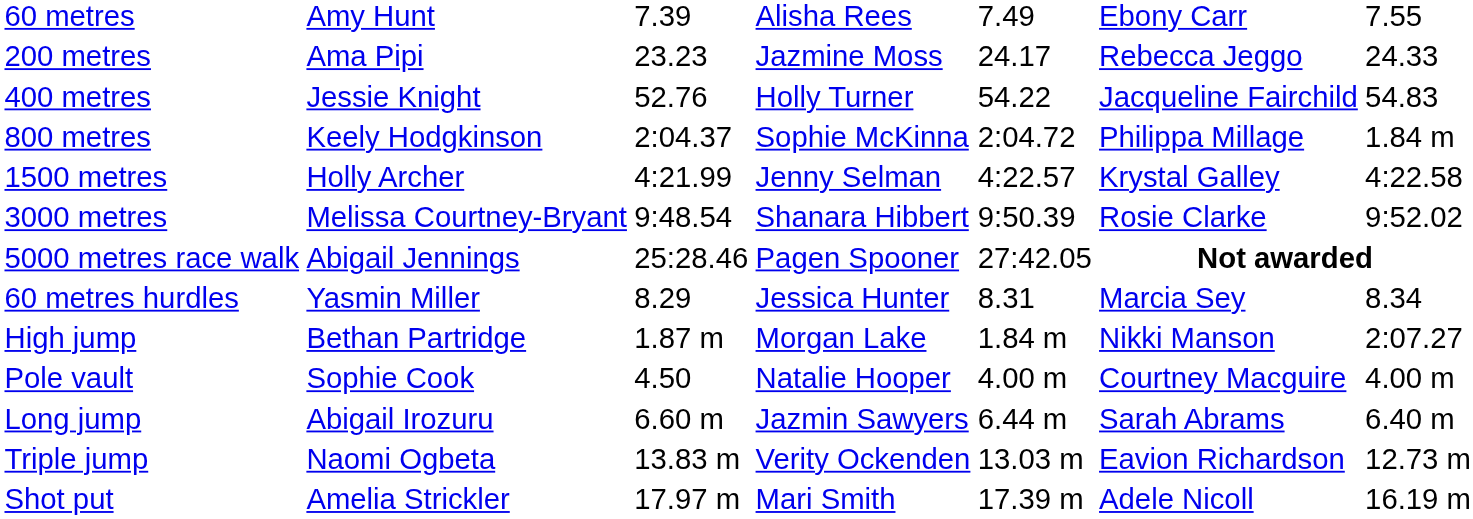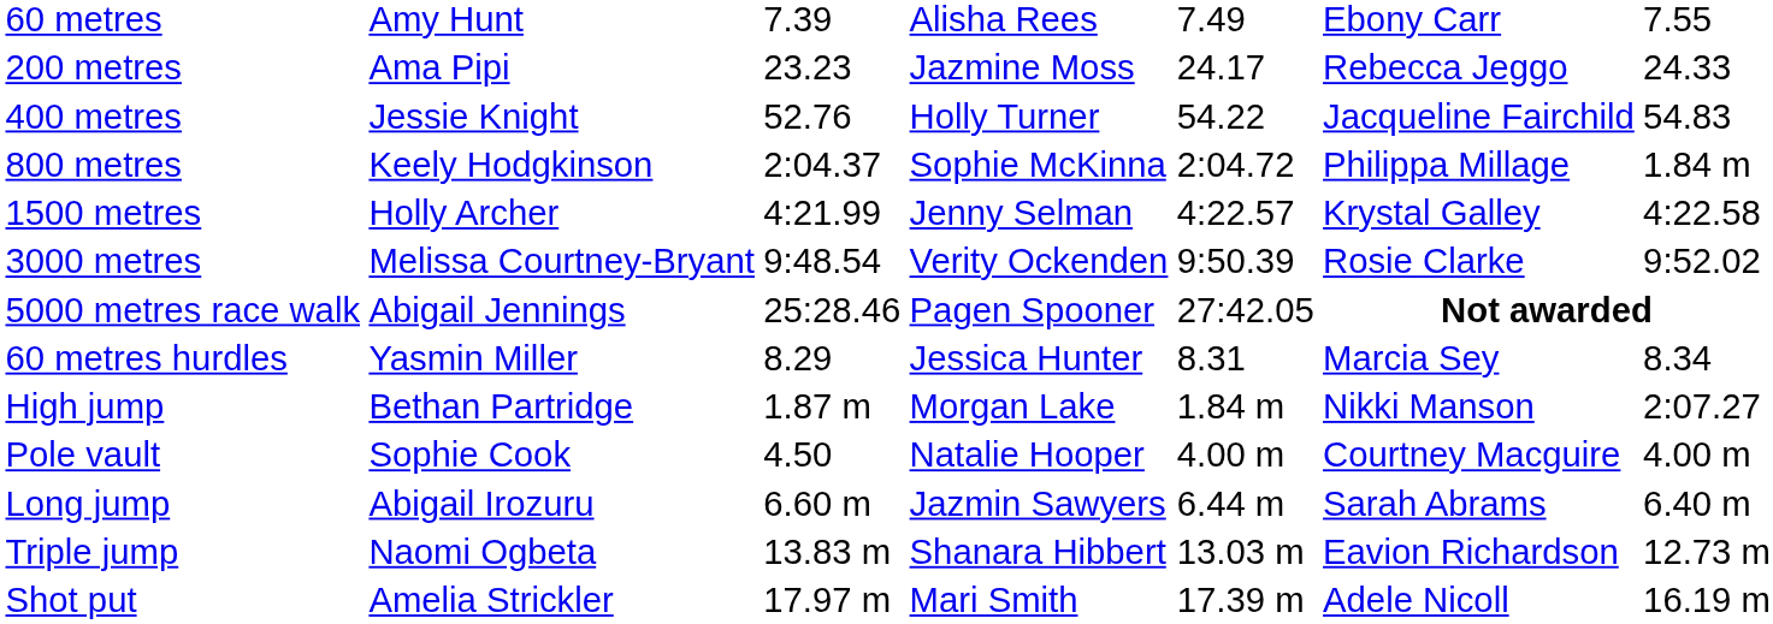 <table>
 <tr>
 <td><a href='#'>60 metres</a></td>
 <td><a href='#'>Amy Hunt</a></td>
 <td>7.39</td>
 <td><a href='#'>Alisha Rees</a></td>
 <td>7.49</td>
 <td><a href='#'>Ebony Carr</a></td>
 <td>7.55</td>
 </tr>
 <tr>
 <td><a href='#'>200 metres</a></td>
 <td><a href='#'>Ama Pipi</a></td>
 <td>23.23</td>
 <td><a href='#'>Jazmine Moss</a></td>
 <td>24.17</td>
 <td><a href='#'>Rebecca Jeggo</a></td>
 <td>24.33</td>
 </tr>
 <tr>
 <td><a href='#'>400 metres</a></td>
 <td><a href='#'>Jessie Knight</a></td>
 <td>52.76</td>
 <td><a href='#'>Holly Turner</a></td>
 <td>54.22</td>
 <td><a href='#'>Jacqueline Fairchild </a></td>
 <td>54.83</td>
 </tr>
 <tr>
 <td><a href='#'>800 metres</a></td>
 <td><a href='#'>Keely Hodgkinson</a></td>
 <td>2:04.37</td>
 <td><a href='#'>Sophie McKinna</a></td>
 <td>2:04.72</td>
 <td><a href='#'>Philippa Millage</a></td>
 <td>1.84 m</td>
 </tr>
 <tr>
 <td><a href='#'>1500 metres</a></td>
 <td><a href='#'>Holly Archer</a></td>
 <td>4:21.99</td>
 <td><a href='#'>Jenny Selman</a></td>
 <td>4:22.57</td>
 <td><a href='#'>Krystal Galley</a></td>
 <td>4:22.58</td>
 </tr>
 <tr>
 <td><a href='#'>3000 metres</a></td>
 <td><a href='#'>Melissa Courtney-Bryant</a></td>
 <td>9:48.54</td>
-<td><a href='#'>Shanara Hibbert</a></td>
+<td><a href='#'>Verity Ockenden</a></td>
 <td>9:50.39</td>
 <td><a href='#'>Rosie Clarke</a></td>
 <td>9:52.02</td>
 </tr>
 <tr>
 <td><a href='#'>5000 metres race walk</a></td>
 <td><a href='#'>Abigail Jennings</a></td>
 <td>25:28.46</td>
 <td><a href='#'>Pagen Spooner</a></td>
 <td>27:42.05</td>
 <th colspan=2>Not awarded</th>
 </tr>
 <tr>
 <td><a href='#'>60 metres hurdles</a></td>
 <td><a href='#'>Yasmin Miller</a></td>
 <td>8.29</td>
 <td><a href='#'>Jessica Hunter</a></td>
 <td>8.31</td>
 <td><a href='#'>Marcia Sey</a></td>
 <td>8.34</td>
 </tr>
 <tr>
 <td><a href='#'>High jump</a></td>
 <td><a href='#'>Bethan Partridge</a></td>
 <td>1.87 m</td>
 <td><a href='#'>Morgan Lake</a></td>
 <td>1.84 m</td>
 <td><a href='#'>Nikki Manson</a></td>
 <td>2:07.27</td>
 </tr>
 <tr>
 <td><a href='#'>Pole vault</a></td>
 <td><a href='#'>Sophie Cook</a></td>
 <td>4.50</td>
 <td><a href='#'>Natalie Hooper</a></td>
 <td>4.00 m</td>
 <td><a href='#'>Courtney Macguire</a></td>
 <td>4.00 m</td>
 </tr>
 <tr>
 <td><a href='#'>Long jump</a></td>
 <td><a href='#'>Abigail Irozuru</a></td>
 <td>6.60 m</td>
 <td><a href='#'>Jazmin Sawyers</a></td>
 <td>6.44 m</td>
 <td><a href='#'>Sarah Abrams</a></td>
 <td>6.40 m</td>
 </tr>
 <tr>
 <td><a href='#'>Triple jump</a></td>
 <td><a href='#'>Naomi Ogbeta</a></td>
 <td>13.83 m</td>
-<td><a href='#'>Verity Ockenden</a></td>
+<td><a href='#'>Shanara Hibbert</a></td>
 <td>13.03 m</td>
 <td><a href='#'>Eavion Richardson</a></td>
 <td>12.73 m</td>
 </tr>
 <tr>
 <td><a href='#'>Shot put</a></td>
 <td><a href='#'>Amelia Strickler</a></td>
 <td>17.97 m</td>
 <td><a href='#'>Mari Smith</a></td>
 <td>17.39 m</td>
 <td><a href='#'>Adele Nicoll</a></td>
 <td>16.19 m</td>
 </tr>
 </table>
